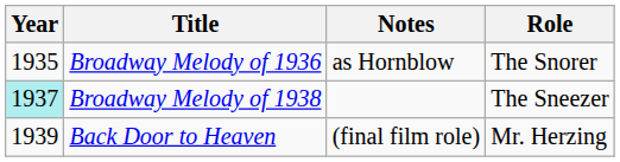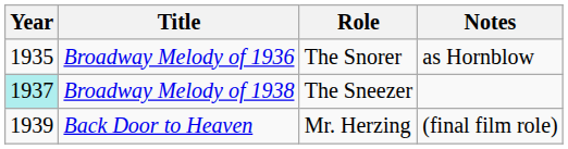 <table class="wikitable">
 <tr>
 <th>Year</th>
 <th>Title</th>
+<th>Role</th>
 <th>Notes</th>
-<th>Role</th>
 </tr>
 <tr>
 <td>1935</td>
 <td><em><a href='#'>Broadway Melody of 1936</a></em></td>
+<td>The Snorer</td>
 <td>as Hornblow</td>
-<td>The Snorer</td>
 </tr>
 <tr>
 <td style="background: paleturquoise;">1937</td>
 <td><em><a href='#'>Broadway Melody of 1938</a></em></td>
+<td>The Sneezer</td>
 <td></td>
-<td>The Sneezer</td>
 </tr>
 <tr>
 <td>1939</td>
 <td><em><a href='#'>Back Door to Heaven</a></em></td>
+<td>Mr. Herzing</td>
 <td>(final film role)</td>
-<td>Mr. Herzing</td>
 </tr>
 </table>
